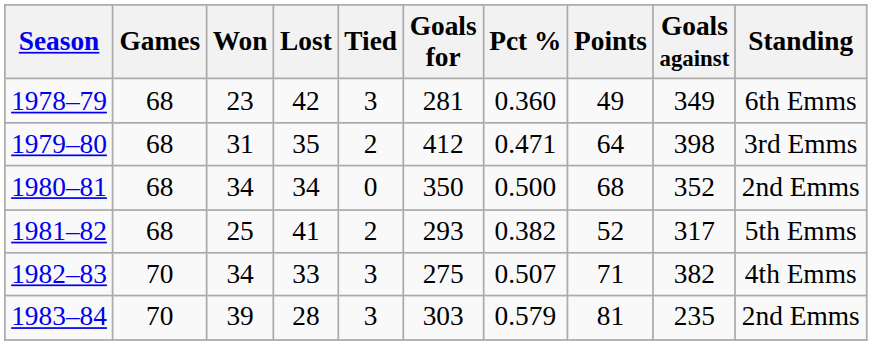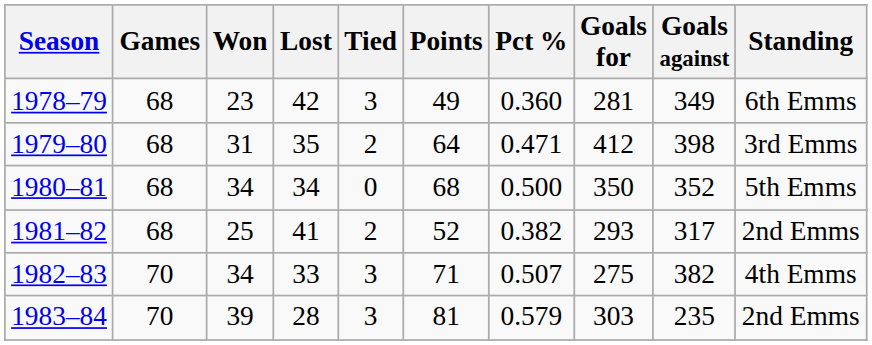 <table class="wikitable">
 <tr>
 <th><a href='#'>Season</a></th>
 <th>Games</th>
 <th>Won</th>
 <th>Lost</th>
 <th>Tied</th>
+<th>Points</th>
+<th>Pct %</th>
 <th>Goals<br>for</th>
-<th>Pct %</th>
-<th>Points</th>
 <th>Goals<br><small>against</small></th>
 <th>Standing</th>
 </tr>
 <tr align="center">
 <td><a href='#'>1978–79</a></td>
 <td>68</td>
 <td>23</td>
 <td>42</td>
 <td>3</td>
+<td>49</td>
+<td>0.360</td>
 <td>281</td>
-<td>0.360</td>
-<td>49</td>
 <td>349</td>
 <td>6th Emms</td>
 </tr>
 <tr align="center">
 <td><a href='#'>1979–80</a></td>
 <td>68</td>
 <td>31</td>
 <td>35</td>
 <td>2</td>
+<td>64</td>
+<td>0.471</td>
 <td>412</td>
-<td>0.471</td>
-<td>64</td>
 <td>398</td>
 <td>3rd Emms</td>
 </tr>
 <tr align="center">
 <td><a href='#'>1980–81</a></td>
 <td>68</td>
 <td>34</td>
 <td>34</td>
 <td>0</td>
+<td>68</td>
+<td>0.500</td>
 <td>350</td>
-<td>0.500</td>
-<td>68</td>
 <td>352</td>
-<td>2nd Emms</td>
+<td>5th Emms</td>
 </tr>
 <tr align="center">
 <td><a href='#'>1981–82</a></td>
 <td>68</td>
 <td>25</td>
 <td>41</td>
 <td>2</td>
+<td>52</td>
+<td>0.382</td>
 <td>293</td>
-<td>0.382</td>
-<td>52</td>
 <td>317</td>
-<td>5th Emms</td>
+<td>2nd Emms</td>
 </tr>
 <tr align="center">
 <td><a href='#'>1982–83</a></td>
 <td>70</td>
 <td>34</td>
 <td>33</td>
 <td>3</td>
+<td>71</td>
+<td>0.507</td>
 <td>275</td>
-<td>0.507</td>
-<td>71</td>
 <td>382</td>
 <td>4th Emms</td>
 </tr>
 <tr align="center">
 <td><a href='#'>1983–84</a></td>
 <td>70</td>
 <td>39</td>
 <td>28</td>
 <td>3</td>
+<td>81</td>
+<td>0.579</td>
 <td>303</td>
-<td>0.579</td>
-<td>81</td>
 <td>235</td>
 <td>2nd Emms</td>
 </tr>
 </table>
